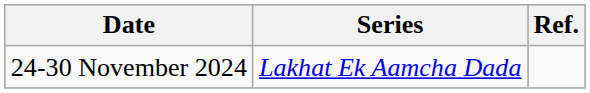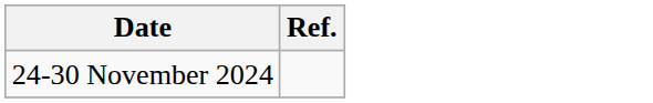 <table class="wikitable sortable">
 <tr>
 <th>Date</th>
-<th>Series</th>
 <th>Ref.</th>
 </tr>
 <tr>
 <td>24-30 November 2024</td>
-<td><em><a href='#'>Lakhat Ek Aamcha Dada</a></em></td>
 <td></td>
 </tr>
 </table>
